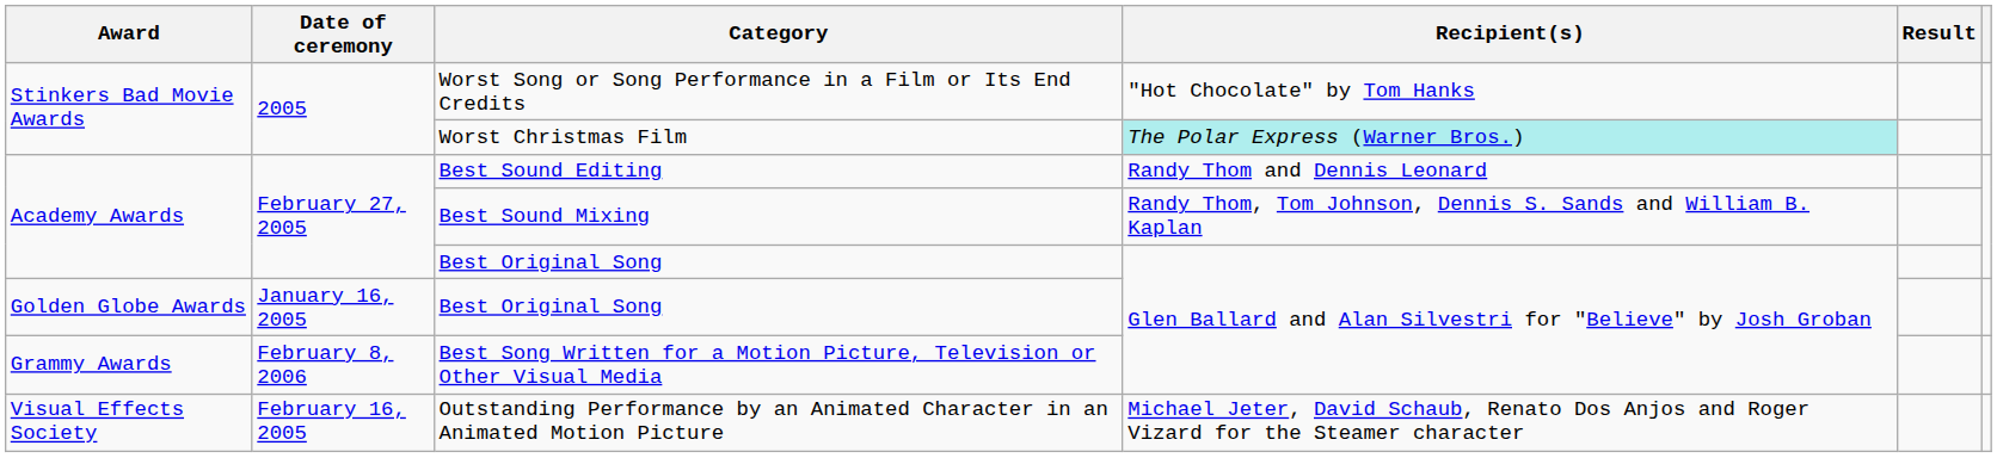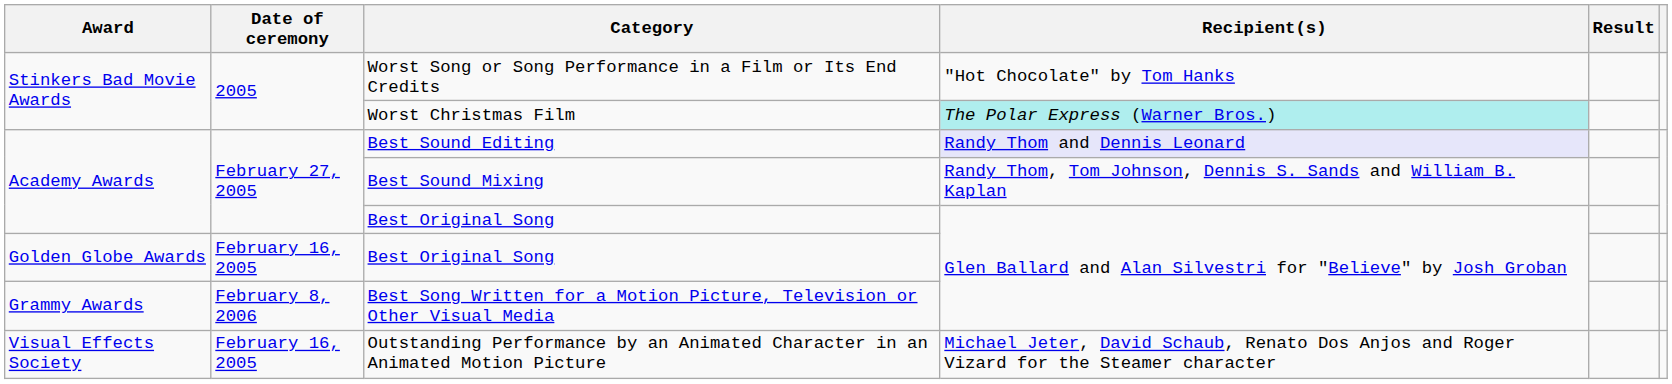 <table class="wikitable sortable plainrowheaders">
 <tr>
 <th scope="col">Award</th>
 <th scope="col">Date of ceremony</th>
 <th scope="col">Category</th>
 <th scope="col">Recipient(s)</th>
 <th scope="col">Result</th>
 <th scope="col" class="unsortable"></th>
 </tr>
 <tr>
 <td rowspan="2"><a href='#'>Stinkers Bad Movie Awards</a></td>
 <td rowspan="2"><a href='#'>2005</a></td>
 <td>Worst Song or Song Performance in a Film or Its End Credits</td>
 <td>"Hot Chocolate" by <a href='#'>Tom Hanks</a></td>
 <td></td>
 <td rowspan="2"></td>
 </tr>
 <tr>
 <td>Worst Christmas Film</td>
 <td style="background: paleturquoise;"><em>The Polar Express</em> (<a href='#'>Warner Bros.</a>)</td>
 <td></td>
 </tr>
 <tr>
 <td rowspan="3"><a href='#'>Academy Awards</a></td>
 <td rowspan="3"><a href='#'>February 27, 2005</a></td>
 <td><a href='#'>Best Sound Editing</a></td>
-<td><a href='#'>Randy Thom</a> and <a href='#'>Dennis Leonard</a></td>
+<td style="background: lavender;"><a href='#'>Randy Thom</a> and <a href='#'>Dennis Leonard</a></td>
 <td></td>
 <td rowspan="3"></td>
 </tr>
 <tr>
 <td><a href='#'>Best Sound Mixing</a></td>
 <td><a href='#'>Randy Thom</a>, <a href='#'>Tom Johnson</a>, <a href='#'>Dennis S. Sands</a> and <a href='#'>William B. Kaplan</a></td>
 <td></td>
 </tr>
 <tr>
 <td><a href='#'>Best Original Song</a></td>
 <td rowspan=3><a href='#'>Glen Ballard</a> and <a href='#'>Alan Silvestri</a> for "<a href='#'>Believe</a>" by <a href='#'>Josh Groban</a></td>
 <td></td>
 </tr>
 <tr>
 <td><a href='#'>Golden Globe Awards</a></td>
-<td><a href='#'>January 16, 2005</a></td>
+<td><a href='#'>February 16, 2005</a></td>
 <td><a href='#'>Best Original Song</a></td>
 <td></td>
 <td></td>
 </tr>
 <tr>
 <td><a href='#'>Grammy Awards</a></td>
 <td><a href='#'>February 8, 2006</a></td>
 <td><a href='#'>Best Song Written for a Motion Picture, Television or Other Visual Media</a></td>
 <td></td>
 <td></td>
 </tr>
 <tr>
 <td><a href='#'>Visual Effects Society</a></td>
 <td><a href='#'>February 16, 2005</a></td>
 <td>Outstanding Performance by an Animated Character in an Animated Motion Picture</td>
 <td><a href='#'>Michael Jeter</a>, <a href='#'>David Schaub</a>, Renato Dos Anjos and Roger Vizard for the Steamer character</td>
 <td></td>
 <td></td>
 </tr>
 </table>
